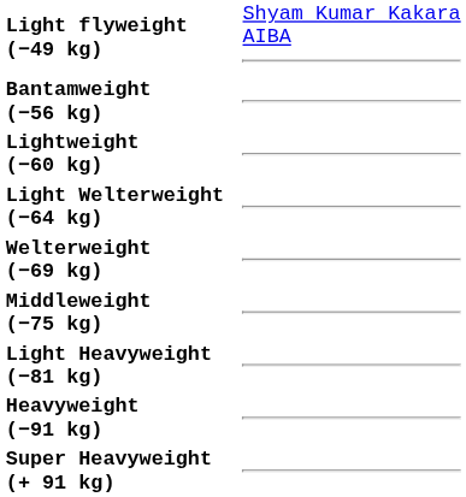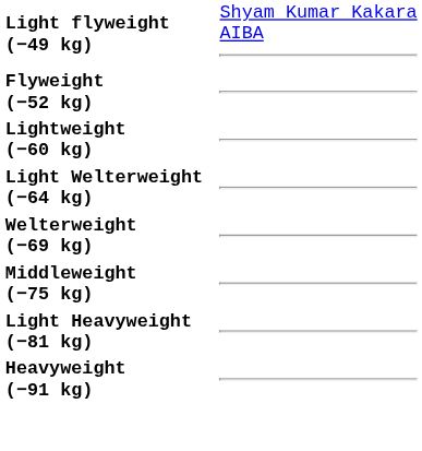 <table>
 <tr>
 <td><strong>Light flyweight<br>(−49 kg)</strong></td>
 <td></td>
 <td></td>
 <td><a href='#'>Shyam Kumar Kakara</a><br><a href='#'>AIBA</a><hr></td>
 </tr>
 <tr>
-<td><strong>Bantamweight<br>(−56 kg)</strong></td>
+<td><strong>Flyweight<br>(−52 kg)</strong></td>
 <td></td>
 <td></td>
 <td><hr></td>
 </tr>
 <tr>
 <td><strong>Lightweight<br>(−60 kg)</strong></td>
 <td></td>
 <td></td>
 <td><hr></td>
 </tr>
 <tr>
 <td><strong>Light Welterweight<br>(−64 kg)</strong></td>
 <td></td>
 <td></td>
 <td><hr></td>
 </tr>
 <tr>
 <td><strong>Welterweight<br>(−69 kg)</strong></td>
 <td></td>
 <td></td>
 <td><hr></td>
 </tr>
 <tr>
 <td><strong>Middleweight<br>(−75 kg)</strong></td>
 <td></td>
 <td></td>
 <td><hr></td>
 </tr>
 <tr>
 <td><strong>Light Heavyweight<br>(−81 kg)</strong></td>
 <td></td>
 <td></td>
 <td><hr></td>
 </tr>
 <tr>
 <td><strong>Heavyweight<br>(−91 kg)</strong></td>
 <td></td>
 <td></td>
 <td><hr></td>
 </tr>
-<tr>
-<td><strong>Super Heavyweight<br>(+ 91 kg)</strong></td>
-<td></td>
-<td></td>
-<td><hr></td>
-</tr>
 </table>
